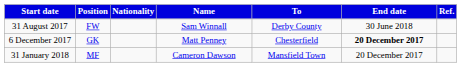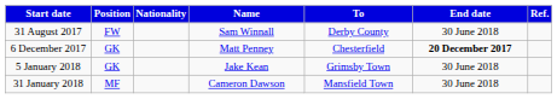 <table class="wikitable"  style="text-align:center; font-size:90%; ">
 <tr>
 <th style="background:#00d; color:#fff; width:110px;">Start date</th>
 <th style="background:#00d; color:#fff; width:50px;">Position</th>
 <th style="background:#00d; color:#fff; width:50px;">Nationality</th>
 <th style="background:#00d; color:#fff; width:150px;">Name</th>
 <th style="background:#00d; color:#fff; width:140px;">To</th>
 <th style="background:#00d; color:#fff; width:150px;">End date</th>
 <th style="background:#00d; color:#fff; width:25px;">Ref.</th>
 </tr>
 <tr>
 <td>31 August 2017</td>
 <td><a href='#'>FW</a></td>
 <td></td>
 <td><a href='#'>Sam Winnall</a></td>
 <td> <a href='#'>Derby County</a></td>
 <td>30 June 2018</td>
 <td></td>
 </tr>
 <tr>
 <td>6 December 2017</td>
 <td><a href='#'>GK</a></td>
 <td></td>
 <td><a href='#'>Matt Penney</a></td>
 <td> <a href='#'>Chesterfield</a></td>
 <td><strong>20 December 2017</strong></td>
 <td></td>
 </tr>
 <tr>
+<td>5 January 2018</td>
+<td><a href='#'>GK</a></td>
+<td></td>
+<td><a href='#'>Jake Kean</a></td>
+<td> <a href='#'>Grimsby Town</a></td>
+<td>30 June 2018</td>
+<td></td>
+</tr>
+<tr>
 <td>31 January 2018</td>
 <td><a href='#'>MF</a></td>
 <td></td>
 <td><a href='#'>Cameron Dawson</a></td>
 <td> <a href='#'>Mansfield Town</a></td>
-<td>20 December 2017</td>
+<td>30 June 2018</td>
 <td></td>
 </tr>
 </table>
